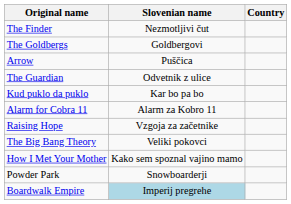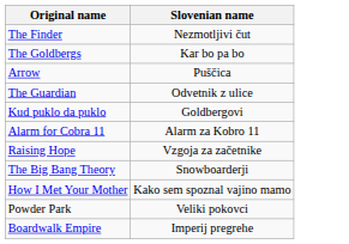 <table class="wikitable">
 <tr>
 <th>Original name</th>
 <th>Slovenian name</th>
-<th>Country</th>
 </tr>
 <tr>
 <td><a href='#'>The Finder</a></td>
 <td align=center>Nezmotljivi čut</td>
-<td></td>
 </tr>
 <tr>
 <td><a href='#'>The Goldbergs</a></td>
-<td align=center>Goldbergovi</td>
-<td></td>
+<td align=center>Kar bo pa bo</td>
 </tr>
 <tr>
 <td><a href='#'>Arrow</a></td>
 <td align=center>Puščica</td>
-<td></td>
 </tr>
 <tr>
 <td><a href='#'>The Guardian</a></td>
 <td align=center>Odvetnik z ulice</td>
-<td></td>
 </tr>
 <tr>
 <td><a href='#'>Kud puklo da puklo</a></td>
-<td align=center>Kar bo pa bo</td>
-<td></td>
+<td align=center>Goldbergovi</td>
 </tr>
 <tr>
 <td><a href='#'>Alarm for Cobra 11</a></td>
 <td align=center>Alarm za Kobro 11</td>
-<td></td>
 </tr>
 <tr>
 <td><a href='#'>Raising Hope</a></td>
 <td align=center>Vzgoja za začetnike</td>
-<td></td>
 </tr>
 <tr>
 <td><a href='#'>The Big Bang Theory</a></td>
-<td align=center>Veliki pokovci</td>
-<td></td>
+<td align=center>Snowboarderji</td>
 </tr>
 <tr>
 <td><a href='#'>How I Met Your Mother</a></td>
 <td align=center>Kako sem spoznal vajino mamo</td>
-<td></td>
 </tr>
 <tr>
 <td>Powder Park</td>
-<td align=center>Snowboarderji</td>
-<td></td>
+<td align=center>Veliki pokovci</td>
 </tr>
 <tr>
 <td><a href='#'>Boardwalk Empire</a></td>
-<td align=center style="background: lightblue;">Imperij pregrehe</td>
-<td></td>
+<td align=center>Imperij pregrehe</td>
 </tr>
 </table>
